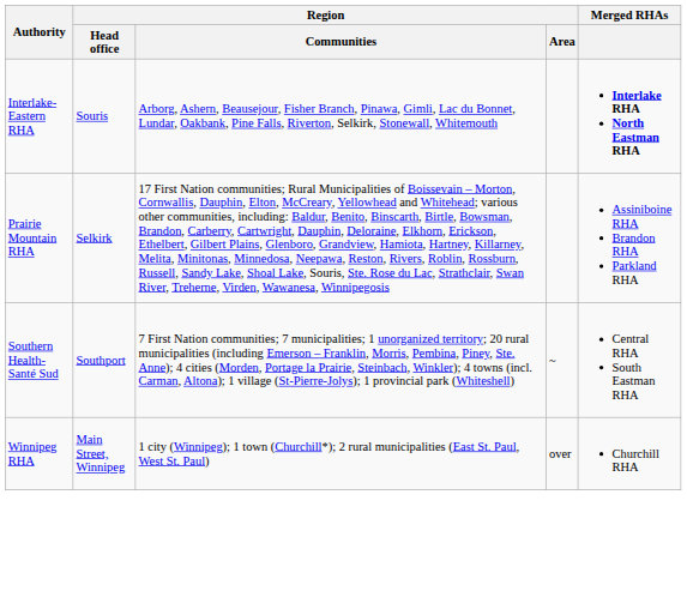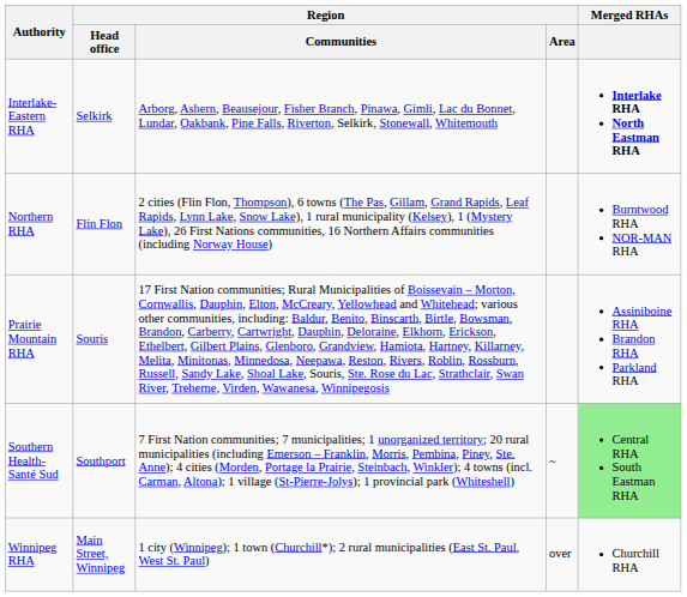 <table class="wikitable">
 <tr>
 <th rowspan="2">Authority</th>
 <th colspan="3">Region</th>
 <th>Merged RHAs</th>
 </tr>
 <tr>
 <th>Head office</th>
 <th>Communities</th>
 <th>Area</th>
 <th></th>
 </tr>
 <tr>
 <td><a href='#'>Interlake-Eastern RHA</a></td>
-<td><a href='#'>Souris</a></td>
+<td><a href='#'>Selkirk</a></td>
 <td><a href='#'>Arborg</a>, <a href='#'>Ashern</a>, <a href='#'>Beausejour</a>, <a href='#'>Fisher Branch</a>, <a href='#'>Pinawa</a>, <a href='#'>Gimli</a>, <a href='#'>Lac du Bonnet</a>, <a href='#'>Lundar</a>, <a href='#'>Oakbank</a>, <a href='#'>Pine Falls</a>, <a href='#'>Riverton</a>, Selkirk, <a href='#'>Stonewall</a>, <a href='#'>Whitemouth</a></td>
 <td></td>
 <td><strong><br><ul><li><a href='#'>Interlake</a> RHA</li><li><a href='#'>North Eastman</a> RHA</li></ul></strong></td>
 </tr>
 <tr>
+<td><a href='#'>Northern RHA</a></td>
+<td><a href='#'>Flin Flon</a></td>
+<td>2 cities (Flin Flon, <a href='#'>Thompson</a>), 6 towns (<a href='#'>The Pas</a>, <a href='#'>Gillam</a>, <a href='#'>Grand Rapids</a>, <a href='#'>Leaf Rapids</a>, <a href='#'>Lynn Lake</a>, <a href='#'>Snow Lake</a>), 1 rural municipality (<a href='#'>Kelsey</a>), 1  (<a href='#'>Mystery Lake</a>), 26 First Nations communities, 16 Northern Affairs communities (including <a href='#'>Norway House</a>)</td>
+<td></td>
+<td><br><ul><li><a href='#'>Burntwood</a> RHA</li><li><a href='#'>NOR-MAN</a> RHA</li></ul></td>
+</tr>
+<tr>
 <td><a href='#'>Prairie Mountain RHA</a></td>
-<td><a href='#'>Selkirk</a></td>
+<td><a href='#'>Souris</a></td>
 <td>17 First Nation communities; Rural Municipalities of <a href='#'>Boissevain – Morton</a>, <a href='#'>Cornwallis</a>, <a href='#'>Dauphin</a>, <a href='#'>Elton</a>, <a href='#'>McCreary</a>, <a href='#'>Yellowhead</a> and <a href='#'>Whitehead</a>; various other communities, including: <a href='#'>Baldur</a>, <a href='#'>Benito</a>, <a href='#'>Binscarth</a>, <a href='#'>Birtle</a>, <a href='#'>Bowsman</a>, <a href='#'>Brandon</a>, <a href='#'>Carberry</a>, <a href='#'>Cartwright</a>, <a href='#'>Dauphin</a>, <a href='#'>Deloraine</a>, <a href='#'>Elkhorn</a>, <a href='#'>Erickson</a>, <a href='#'>Ethelbert</a>, <a href='#'>Gilbert Plains</a>, <a href='#'>Glenboro</a>, <a href='#'>Grandview</a>, <a href='#'>Hamiota</a>, <a href='#'>Hartney</a>, <a href='#'>Killarney</a>, <a href='#'>Melita</a>, <a href='#'>Minitonas</a>, <a href='#'>Minnedosa</a>, <a href='#'>Neepawa</a>, <a href='#'>Reston</a>, <a href='#'>Rivers</a>, <a href='#'>Roblin</a>, <a href='#'>Rossburn</a>, <a href='#'>Russell</a>, <a href='#'>Sandy Lake</a>, <a href='#'>Shoal Lake</a>, Souris, <a href='#'>Ste. Rose du Lac</a>, <a href='#'>Strathclair</a>, <a href='#'>Swan River</a>, <a href='#'>Treherne</a>, <a href='#'>Virden</a>, <a href='#'>Wawanesa</a>, <a href='#'>Winnipegosis</a></td>
 <td></td>
 <td><br><ul><li><a href='#'>Assiniboine RHA</a></li><li><a href='#'>Brandon RHA</a></li><li><a href='#'>Parkland</a> RHA</li></ul></td>
 </tr>
 <tr>
 <td><a href='#'>Southern Health-Santé Sud</a></td>
 <td><a href='#'>Southport</a></td>
 <td>7 First Nation communities; 7 municipalities; 1 <a href='#'>unorganized territory</a>; 20 rural municipalities (including <a href='#'>Emerson – Franklin</a>, <a href='#'>Morris</a>, <a href='#'>Pembina</a>, <a href='#'>Piney</a>, <a href='#'>Ste. Anne</a>); 4 cities (<a href='#'>Morden</a>, <a href='#'>Portage la Prairie</a>, <a href='#'>Steinbach</a>, <a href='#'>Winkler</a>); 4 towns (incl. <a href='#'>Carman</a>, <a href='#'>Altona</a>); 1 village (<a href='#'>St-Pierre-Jolys</a>); 1 provincial park (<a href='#'>Whiteshell</a>)</td>
 <td>~</td>
-<td><br><ul><li>Central RHA</li><li>South Eastman RHA</li></ul></td>
+<td style="background: lightgreen;"><br><ul><li>Central RHA</li><li>South Eastman RHA</li></ul></td>
 </tr>
 <tr>
 <td><a href='#'>Winnipeg RHA</a></td>
 <td><a href='#'>Main Street, Winnipeg</a></td>
 <td>1 city (<a href='#'>Winnipeg</a>); 1 town (<a href='#'>Churchill</a>*); 2 rural municipalities (<a href='#'>East St. Paul</a>, <a href='#'>West St. Paul</a>)</td>
 <td>over </td>
 <td><br><ul><li>Churchill RHA</li></ul></td>
 </tr>
 </table>
